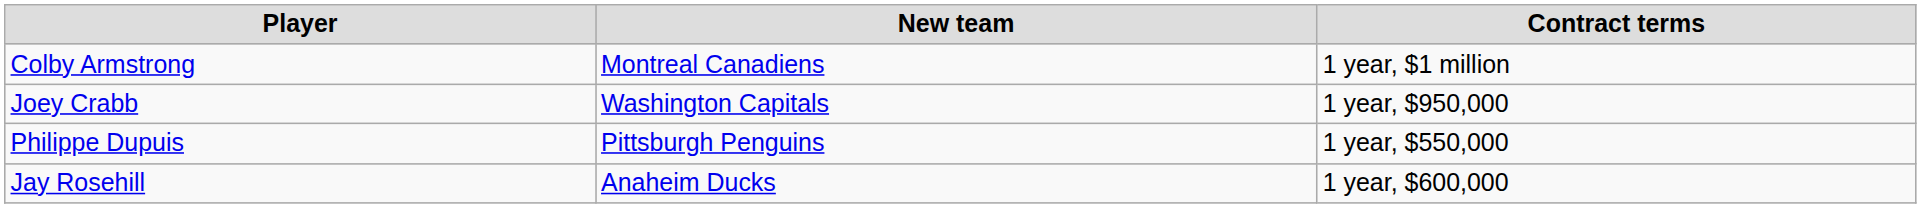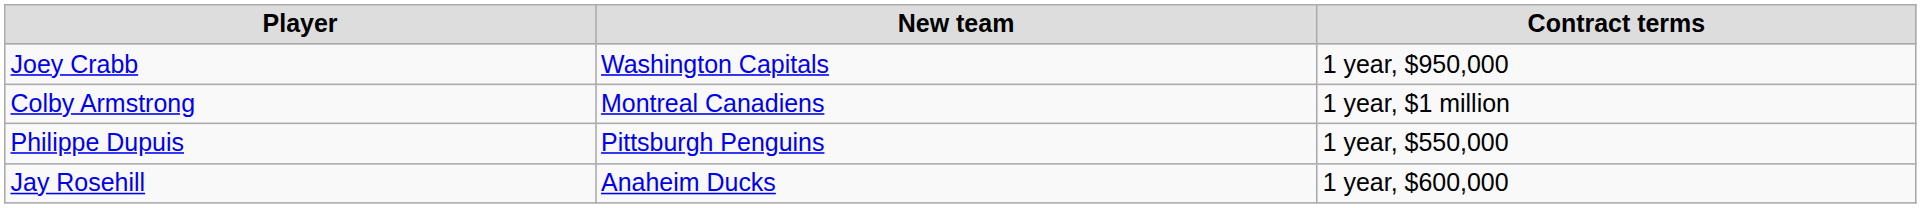 <table class="wikitable" style="width:97%;">
 <tr style="text-align:center; background:#ddd;">
 <td><strong>Player</strong></td>
 <td><strong>New team</strong></td>
 <td><strong>Contract terms</strong></td>
 </tr>
 <tr>
+<td><a href='#'>Joey Crabb</a></td>
+<td><a href='#'>Washington Capitals</a></td>
+<td>1 year, $950,000</td>
+</tr>
+<tr>
 <td><a href='#'>Colby Armstrong</a></td>
 <td><a href='#'>Montreal Canadiens</a></td>
 <td>1 year, $1 million</td>
-</tr>
-<tr>
-<td><a href='#'>Joey Crabb</a></td>
-<td><a href='#'>Washington Capitals</a></td>
-<td>1 year, $950,000</td>
 </tr>
 <tr>
 <td><a href='#'>Philippe Dupuis</a></td>
 <td><a href='#'>Pittsburgh Penguins</a></td>
 <td>1 year, $550,000</td>
 </tr>
 <tr>
 <td><a href='#'>Jay Rosehill</a></td>
 <td><a href='#'>Anaheim Ducks</a></td>
 <td>1 year, $600,000</td>
 </tr>
 </table>
